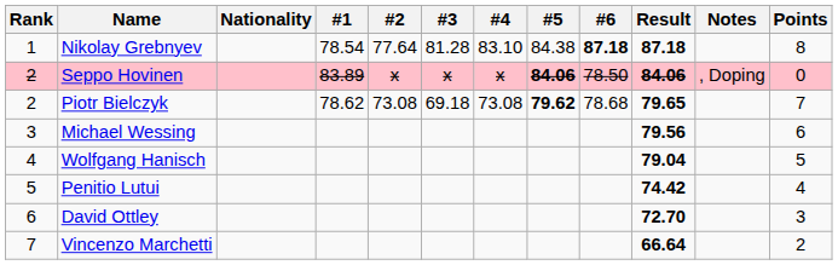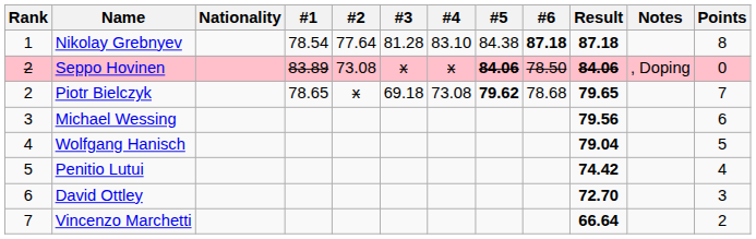 <table class="wikitable sortable" style="text-align:center">
 <tr>
 <th>Rank</th>
 <th>Name</th>
 <th>Nationality</th>
 <th>#1</th>
 <th>#2</th>
 <th>#3</th>
 <th>#4</th>
 <th>#5</th>
 <th>#6</th>
 <th>Result</th>
 <th>Notes</th>
 <th>Points</th>
 </tr>
 <tr>
 <td>1</td>
 <td align=left><a href='#'>Nikolay Grebnyev</a></td>
 <td align=left></td>
 <td>78.54</td>
 <td>77.64</td>
 <td>81.28</td>
 <td>83.10</td>
 <td>84.38</td>
 <td><strong>87.18</strong></td>
 <td><strong>87.18</strong></td>
 <td></td>
 <td>8</td>
 </tr>
 <tr bgcolor=pink>
 <td><s>2</s></td>
 <td align=left><a href='#'>Seppo Hovinen</a></td>
 <td align=left></td>
 <td><s>83.89</s></td>
-<td><s>x</s></td>
+<td>73.08</td>
 <td><s>x</s></td>
 <td><s>x</s></td>
 <td><s><strong>84.06</strong></s></td>
 <td><s>78.50</s></td>
 <td><s><strong>84.06</strong></s></td>
 <td>, Doping</td>
 <td>0</td>
 </tr>
 <tr>
 <td>2</td>
 <td align=left><a href='#'>Piotr Bielczyk</a></td>
 <td align=left></td>
-<td>78.62</td>
-<td>73.08</td>
+<td>78.65</td>
+<td><s>x</s></td>
 <td>69.18</td>
 <td>73.08</td>
 <td><strong>79.62</strong></td>
 <td>78.68</td>
 <td><strong>79.65</strong></td>
 <td></td>
 <td>7</td>
 </tr>
 <tr>
 <td>3</td>
 <td align=left><a href='#'>Michael Wessing</a></td>
 <td align=left></td>
 <td></td>
 <td></td>
 <td></td>
 <td></td>
 <td></td>
 <td></td>
 <td><strong>79.56</strong></td>
 <td></td>
 <td>6</td>
 </tr>
 <tr>
 <td>4</td>
 <td align=left><a href='#'>Wolfgang Hanisch</a></td>
 <td align=left></td>
 <td></td>
 <td></td>
 <td></td>
 <td></td>
 <td></td>
 <td></td>
 <td><strong>79.04</strong></td>
 <td></td>
 <td>5</td>
 </tr>
 <tr>
 <td>5</td>
 <td align=left><a href='#'>Penitio Lutui</a></td>
 <td align=left></td>
 <td></td>
 <td></td>
 <td></td>
 <td></td>
 <td></td>
 <td></td>
 <td><strong>74.42</strong></td>
 <td></td>
 <td>4</td>
 </tr>
 <tr>
 <td>6</td>
 <td align=left><a href='#'>David Ottley</a></td>
 <td align=left></td>
 <td></td>
 <td></td>
 <td></td>
 <td></td>
 <td></td>
 <td></td>
 <td><strong>72.70</strong></td>
 <td></td>
 <td>3</td>
 </tr>
 <tr>
 <td>7</td>
 <td align=left><a href='#'>Vincenzo Marchetti</a></td>
 <td align=left></td>
 <td></td>
 <td></td>
 <td></td>
 <td></td>
 <td></td>
 <td></td>
 <td><strong>66.64</strong></td>
 <td></td>
 <td>2</td>
 </tr>
 </table>
